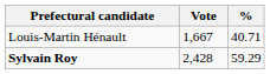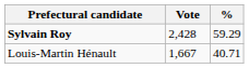 <table class="wikitable">
 <tr>
 <th bgcolor="#DDDDFF" width="200px">Prefectural candidate</th>
 <th bgcolor="#DDDDFF" width="50px">Vote</th>
 <th bgcolor="#DDDDFF" width="30px">%</th>
 </tr>
 <tr>
+<td><strong>Sylvain Roy</strong></td>
+<td>2,428</td>
+<td>59.29</td>
+</tr>
+<tr>
 <td>Louis-Martin Hénault</td>
 <td>1,667</td>
 <td>40.71</td>
 </tr>
-<tr>
-<td><strong>Sylvain Roy</strong></td>
-<td>2,428</td>
-<td>59.29</td>
-</tr>
 </table>
